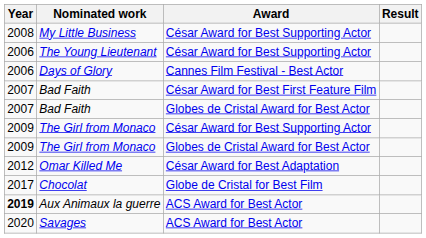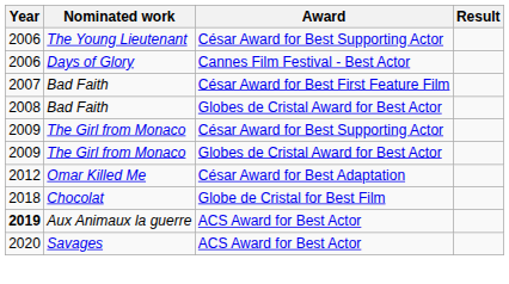 <table class = "wikitable">
 <tr>
 <th>Year</th>
 <th>Nominated work</th>
 <th>Award</th>
 <th>Result</th>
-</tr>
-<tr>
-<td>2008</td>
-<td><em><a href='#'>My Little Business</a></em></td>
-<td><a href='#'>César Award for Best Supporting Actor</a></td>
-<td></td>
 </tr>
 <tr>
 <td>2006</td>
 <td><em><a href='#'>The Young Lieutenant</a></em></td>
 <td><a href='#'>César Award for Best Supporting Actor</a></td>
 <td></td>
 </tr>
 <tr>
 <td>2006</td>
 <td><em><a href='#'>Days of Glory</a></em></td>
 <td><a href='#'>Cannes Film Festival - Best Actor</a></td>
 <td></td>
 </tr>
 <tr>
 <td>2007</td>
 <td><em>Bad Faith</em></td>
 <td><a href='#'>César Award for Best First Feature Film</a></td>
 <td></td>
 </tr>
 <tr>
-<td>2007</td>
+<td>2008</td>
 <td><em>Bad Faith</em></td>
 <td><a href='#'>Globes de Cristal Award for Best Actor</a></td>
 <td></td>
 </tr>
 <tr>
 <td>2009</td>
 <td><em><a href='#'>The Girl from Monaco</a></em></td>
 <td><a href='#'>César Award for Best Supporting Actor</a></td>
 <td></td>
 </tr>
 <tr>
 <td>2009</td>
 <td><em><a href='#'>The Girl from Monaco</a></em></td>
 <td><a href='#'>Globes de Cristal Award for Best Actor</a></td>
 <td></td>
 </tr>
 <tr>
 <td>2012</td>
 <td><em><a href='#'>Omar Killed Me</a></em></td>
 <td><a href='#'>César Award for Best Adaptation</a></td>
 <td></td>
 </tr>
 <tr>
-<td>2017</td>
+<td>2018</td>
 <td><em><a href='#'>Chocolat</a></em></td>
 <td><a href='#'>Globe de Cristal for Best Film</a></td>
 <td></td>
 </tr>
 <tr>
 <td><strong>2019</strong></td>
 <td><em>Aux Animaux la guerre</em></td>
 <td><a href='#'>ACS Award for Best Actor</a></td>
 <td></td>
 </tr>
 <tr>
 <td>2020</td>
 <td><em><a href='#'>Savages</a></em></td>
 <td><a href='#'>ACS Award for Best Actor</a></td>
 <td></td>
 </tr>
 </table>
